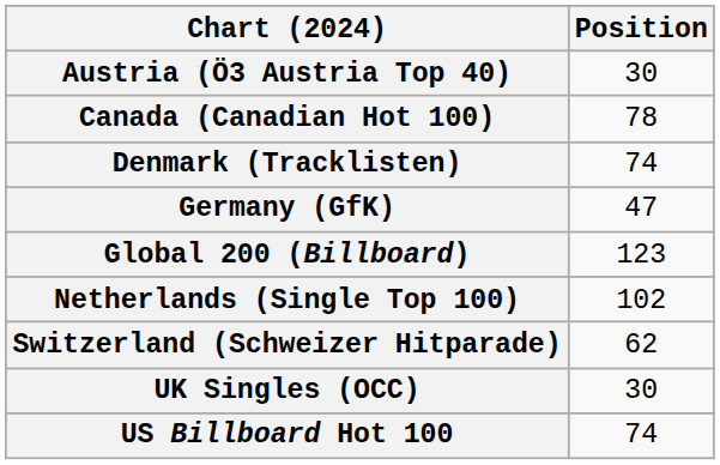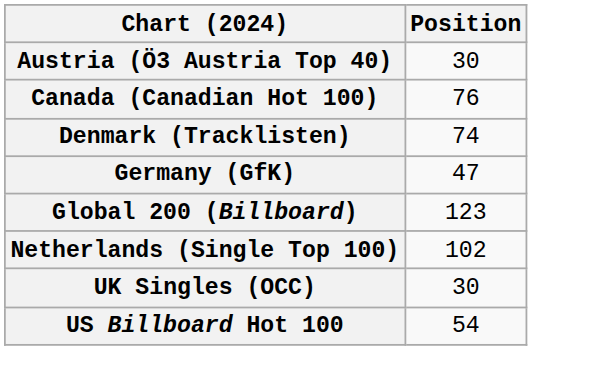 <table class="wikitable plainrowheaders" style="text-align:center">
 <tr>
 <th>Chart (2024)</th>
 <th>Position</th>
 </tr>
 <tr>
 <th scope="row">Austria (Ö3 Austria Top 40)</th>
 <td>30</td>
 </tr>
 <tr>
 <th scope="row">Canada (Canadian Hot 100)</th>
-<td>78</td>
+<td>76</td>
 </tr>
 <tr>
 <th scope="row">Denmark (Tracklisten)</th>
 <td>74</td>
 </tr>
 <tr>
 <th scope="row">Germany (GfK)</th>
 <td>47</td>
 </tr>
 <tr>
 <th scope="row">Global 200 (<em>Billboard</em>)</th>
 <td>123</td>
 </tr>
 <tr>
 <th scope="row">Netherlands (Single Top 100)</th>
 <td>102</td>
 </tr>
 <tr>
-<th scope="row">Switzerland (Schweizer Hitparade)</th>
-<td>62</td>
-</tr>
-<tr>
 <th scope="row">UK Singles (OCC)</th>
 <td>30</td>
 </tr>
 <tr>
 <th scope="row">US <em>Billboard</em> Hot 100</th>
-<td>74</td>
+<td>54</td>
 </tr>
 </table>
